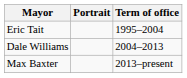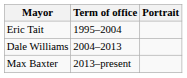 <table class="wikitable">
 <tr>
 <th>Mayor</th>
+<th>Term of office</th>
 <th>Portrait</th>
-<th>Term of office</th>
 </tr>
 <tr>
 <td>Eric Tait</td>
+<td>1995–2004</td>
 <td></td>
-<td>1995–2004</td>
 </tr>
 <tr>
 <td>Dale Williams</td>
+<td>2004–2013</td>
 <td></td>
-<td>2004–2013</td>
 </tr>
 <tr>
 <td>Max Baxter</td>
+<td>2013–present</td>
 <td></td>
-<td>2013–present</td>
 </tr>
 </table>
